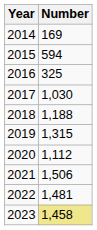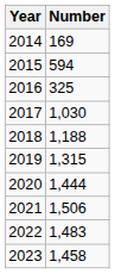 <table class="wikitable sortable">
 <tr>
 <th>Year</th>
 <th>Number</th>
 </tr>
 <tr>
 <td>2014</td>
 <td>169</td>
 </tr>
 <tr>
 <td>2015</td>
 <td>594</td>
 </tr>
 <tr>
 <td>2016</td>
 <td>325</td>
 </tr>
 <tr>
 <td>2017</td>
 <td>1,030</td>
 </tr>
 <tr>
 <td>2018</td>
 <td>1,188</td>
 </tr>
 <tr>
 <td>2019</td>
 <td>1,315</td>
 </tr>
 <tr>
 <td>2020</td>
-<td>1,112</td>
+<td>1,444</td>
 </tr>
 <tr>
 <td>2021</td>
 <td>1,506</td>
 </tr>
 <tr>
 <td>2022</td>
-<td>1,481</td>
+<td>1,483</td>
 </tr>
 <tr>
 <td>2023</td>
-<td style="background: khaki;">1,458</td>
+<td>1,458</td>
 </tr>
 </table>
